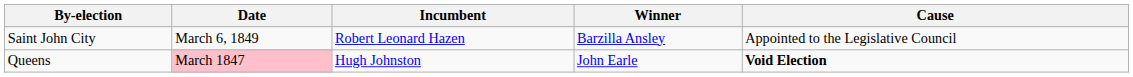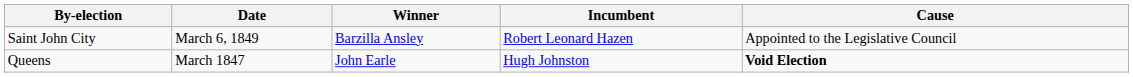 <table class=wikitable style="width:100%">
 <tr>
 <th>By-election</th>
 <th>Date</th>
+<th>Winner</th>
 <th>Incumbent</th>
-<th>Winner</th>
 <th>Cause</th>
 </tr>
 <tr>
 <td>Saint John City</td>
 <td>March 6, 1849</td>
+<td><a href='#'>Barzilla Ansley</a></td>
 <td><a href='#'>Robert Leonard Hazen</a></td>
-<td><a href='#'>Barzilla Ansley</a></td>
 <td>Appointed to the Legislative Council</td>
 </tr>
 <tr>
 <td>Queens</td>
-<td style="background: pink;">March 1847</td>
+<td>March 1847</td>
+<td><a href='#'>John Earle</a></td>
 <td><a href='#'>Hugh Johnston</a></td>
-<td><a href='#'>John Earle</a></td>
 <td><strong>Void Election</strong></td>
 </tr>
 </table>
